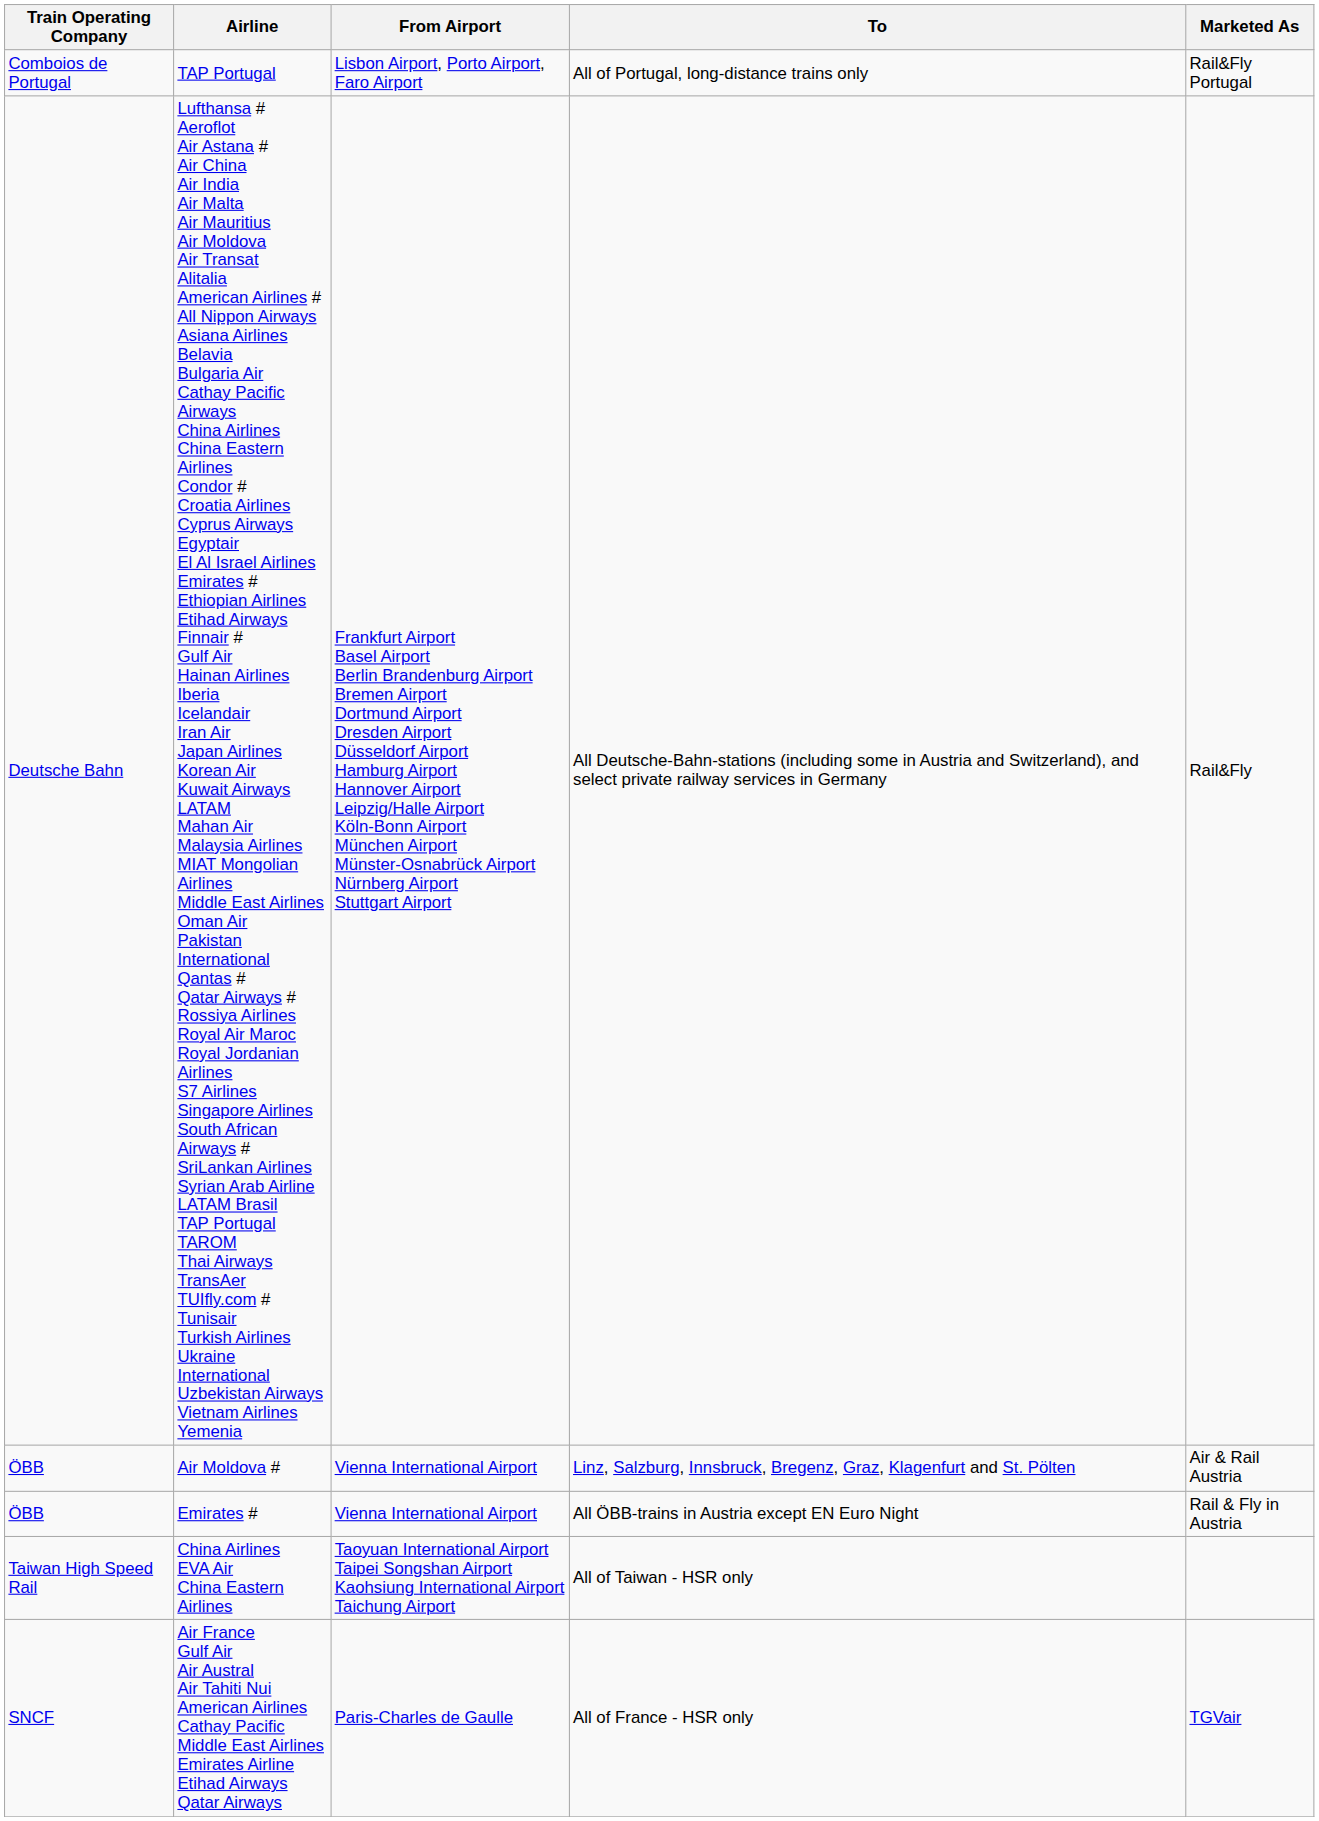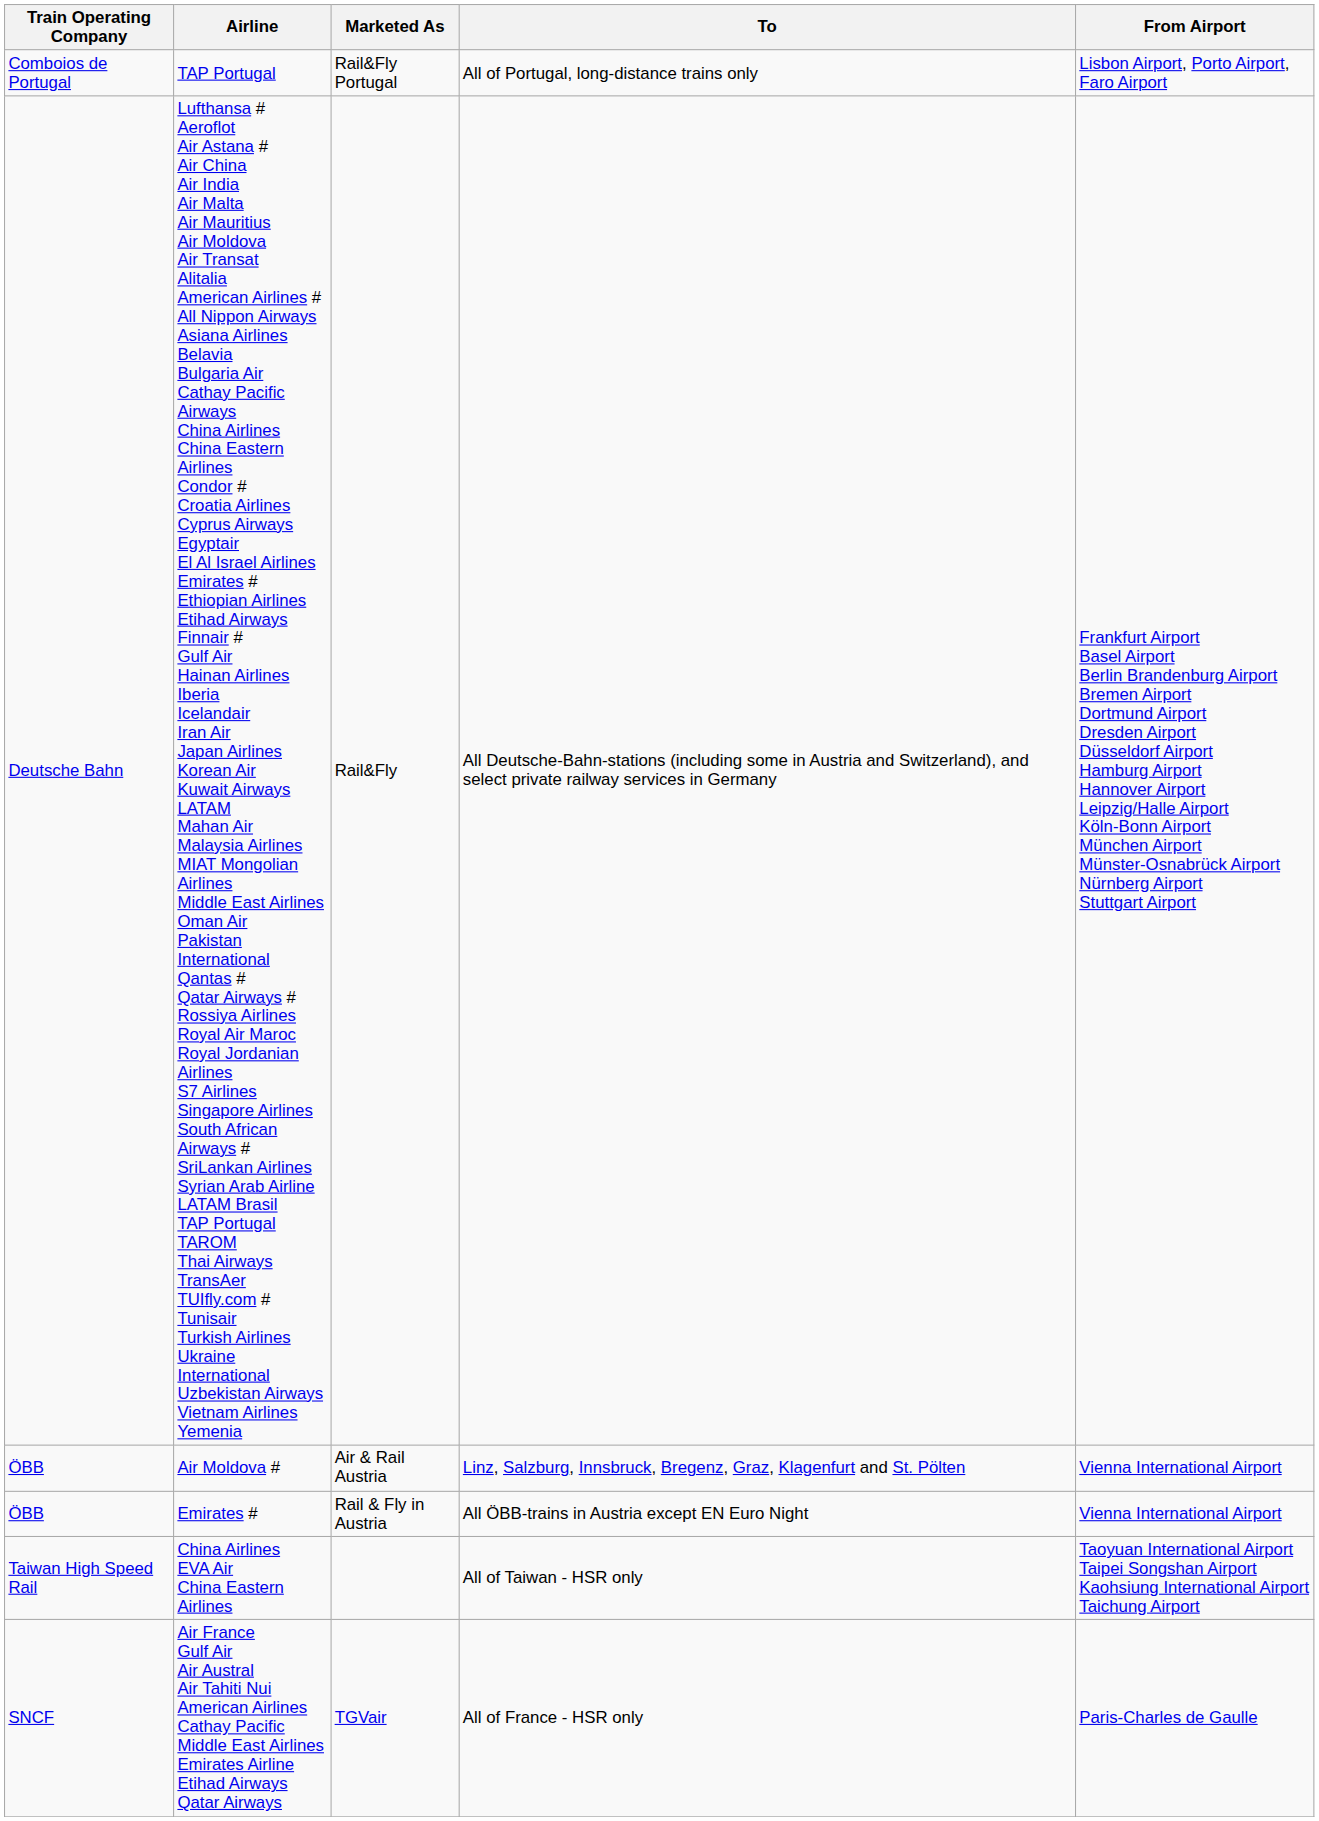 <table class="wikitable sortable">
 <tr>
 <th>Train Operating Company</th>
 <th>Airline</th>
+<th>Marketed As</th>
+<th>To</th>
 <th>From Airport</th>
-<th>To</th>
-<th>Marketed As</th>
 </tr>
 <tr>
 <td><a href='#'>Comboios de Portugal</a></td>
 <td><a href='#'>TAP Portugal</a></td>
+<td>Rail&Fly Portugal</td>
+<td>All of Portugal, long-distance trains only</td>
 <td><a href='#'>Lisbon Airport</a>, <a href='#'>Porto Airport</a>, <a href='#'>Faro Airport</a></td>
-<td>All of Portugal, long-distance trains only</td>
-<td>Rail&Fly Portugal</td>
 </tr>
 <tr>
 <td><a href='#'>Deutsche Bahn</a></td>
 <td><a href='#'>Lufthansa</a> #<br><a href='#'>Aeroflot</a><br><a href='#'>Air Astana</a> #<br><a href='#'>Air China</a><br><a href='#'>Air India</a><br><a href='#'>Air Malta</a><br><a href='#'>Air Mauritius</a><br><a href='#'>Air Moldova</a><br><a href='#'>Air Transat</a><br><a href='#'>Alitalia</a><br><a href='#'>American Airlines</a> #<br><a href='#'>All Nippon Airways</a><br><a href='#'>Asiana Airlines</a><br><a href='#'>Belavia</a><br><a href='#'>Bulgaria Air</a><br><a href='#'>Cathay Pacific Airways</a><br><a href='#'>China Airlines</a><br><a href='#'>China Eastern Airlines</a><br><a href='#'>Condor</a> #<br><a href='#'>Croatia Airlines</a><br><a href='#'>Cyprus Airways</a><br><a href='#'>Egyptair</a><br><a href='#'>El Al Israel Airlines</a><br><a href='#'>Emirates</a> #<br><a href='#'>Ethiopian Airlines</a><br><a href='#'>Etihad Airways</a><br><a href='#'>Finnair</a> #<br><a href='#'>Gulf Air</a><br><a href='#'>Hainan Airlines</a><br><a href='#'>Iberia</a><br><a href='#'>Icelandair</a><br><a href='#'>Iran Air</a><br><a href='#'>Japan Airlines</a><br><a href='#'>Korean Air</a><br><a href='#'>Kuwait Airways</a><br><a href='#'>LATAM</a><br><a href='#'>Mahan Air</a><br><a href='#'>Malaysia Airlines</a><br><a href='#'>MIAT Mongolian Airlines</a><br><a href='#'>Middle East Airlines</a><br><a href='#'>Oman Air</a><br><a href='#'>Pakistan International</a><br><a href='#'>Qantas</a> #<br><a href='#'>Qatar Airways</a> #<br><a href='#'>Rossiya Airlines</a><br><a href='#'>Royal Air Maroc</a><br><a href='#'>Royal Jordanian Airlines</a><br><a href='#'>S7 Airlines</a><br><a href='#'>Singapore Airlines</a><br><a href='#'>South African Airways</a> #<br><a href='#'>SriLankan Airlines</a><br><a href='#'>Syrian Arab Airline</a><br><a href='#'>LATAM Brasil</a><br><a href='#'>TAP Portugal</a><br><a href='#'>TAROM</a><br><a href='#'>Thai Airways</a><br><a href='#'>TransAer</a><br><a href='#'>TUIfly.com</a> #<br><a href='#'>Tunisair</a><br><a href='#'>Turkish Airlines</a><br><a href='#'>Ukraine International</a><br><a href='#'>Uzbekistan Airways</a><br><a href='#'>Vietnam Airlines</a><br><a href='#'>Yemenia</a></td>
+<td>Rail&Fly</td>
+<td>All Deutsche-Bahn-stations (including some in Austria and Switzerland), and select private railway services in Germany</td>
 <td><a href='#'>Frankfurt Airport</a><br><a href='#'>Basel Airport</a><br><a href='#'>Berlin Brandenburg Airport</a><br><a href='#'>Bremen Airport</a><br><a href='#'>Dortmund Airport</a><br><a href='#'>Dresden Airport</a><br><a href='#'>Düsseldorf Airport</a><br><a href='#'>Hamburg Airport</a><br><a href='#'>Hannover Airport</a><br><a href='#'>Leipzig/Halle Airport</a><br><a href='#'>Köln-Bonn Airport</a><br><a href='#'>München Airport</a><br><a href='#'>Münster-Osnabrück Airport</a><br><a href='#'>Nürnberg Airport</a><br><a href='#'>Stuttgart Airport</a></td>
-<td>All Deutsche-Bahn-stations (including some in Austria and Switzerland), and select private railway services in Germany</td>
-<td>Rail&Fly</td>
 </tr>
 <tr>
 <td><a href='#'>ÖBB</a></td>
 <td><a href='#'>Air Moldova</a> #</td>
+<td>Air & Rail Austria</td>
+<td><a href='#'>Linz</a>, <a href='#'>Salzburg</a>, <a href='#'>Innsbruck</a>, <a href='#'>Bregenz</a>, <a href='#'>Graz</a>, <a href='#'>Klagenfurt</a> and <a href='#'>St. Pölten</a></td>
 <td><a href='#'>Vienna International Airport</a></td>
-<td><a href='#'>Linz</a>, <a href='#'>Salzburg</a>, <a href='#'>Innsbruck</a>, <a href='#'>Bregenz</a>, <a href='#'>Graz</a>, <a href='#'>Klagenfurt</a> and <a href='#'>St. Pölten</a></td>
-<td>Air & Rail Austria</td>
 </tr>
 <tr>
 <td><a href='#'>ÖBB</a></td>
 <td><a href='#'>Emirates</a> #</td>
+<td>Rail & Fly in Austria</td>
+<td>All ÖBB-trains in Austria except EN Euro Night</td>
 <td><a href='#'>Vienna International Airport</a></td>
-<td>All ÖBB-trains in Austria except EN Euro Night</td>
-<td>Rail & Fly in Austria</td>
 </tr>
 <tr>
 <td><a href='#'>Taiwan High Speed Rail</a></td>
 <td><a href='#'>China Airlines</a><br><a href='#'>EVA Air</a><br><a href='#'>China Eastern Airlines</a></td>
+<td></td>
+<td>All of Taiwan - HSR only </td>
 <td><a href='#'>Taoyuan International Airport</a><br><a href='#'>Taipei Songshan Airport</a><br><a href='#'>Kaohsiung International Airport</a><br><a href='#'>Taichung Airport</a></td>
-<td>All of Taiwan - HSR only </td>
-<td></td>
 </tr>
 <tr>
 <td><a href='#'>SNCF</a></td>
 <td><a href='#'>Air France</a><br><a href='#'>Gulf Air</a><br><a href='#'>Air Austral</a><br><a href='#'>Air Tahiti Nui</a><br><a href='#'>American Airlines</a><br><a href='#'>Cathay Pacific</a><br><a href='#'>Middle East Airlines</a><br><a href='#'>Emirates Airline</a><br><a href='#'>Etihad Airways</a><br><a href='#'>Qatar Airways</a></td>
+<td><a href='#'>TGVair</a></td>
+<td>All of France - HSR only</td>
 <td><a href='#'>Paris-Charles de Gaulle</a></td>
-<td>All of France - HSR only</td>
-<td><a href='#'>TGVair</a></td>
 </tr>
 </table>
